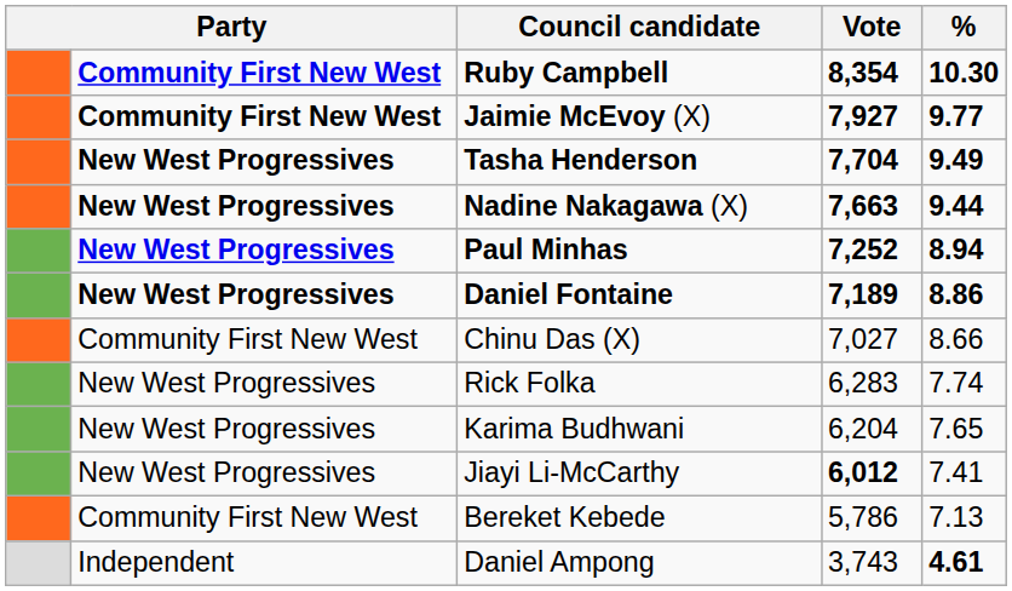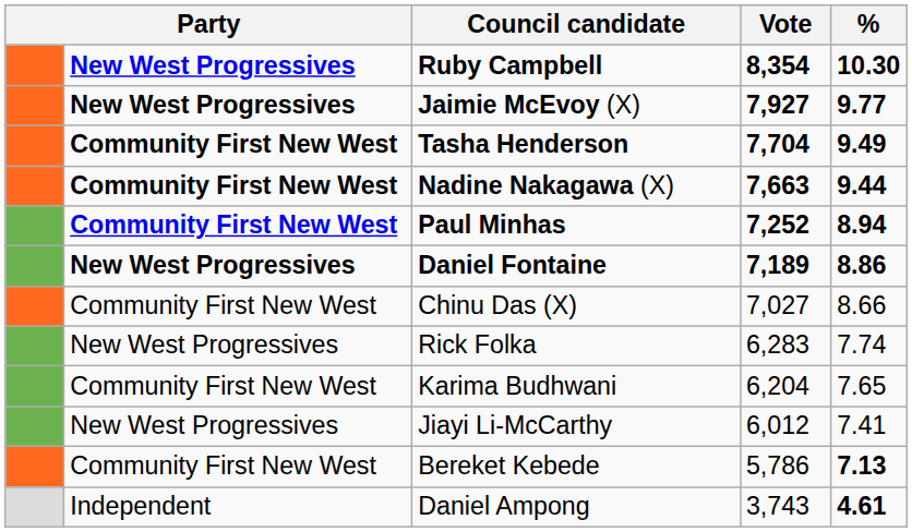 <table class="wikitable">
 <tr>
 <th width="250px" colspan="2">Party</th>
 <th width="200px">Council candidate</th>
 <th width="50px">Vote</th>
 <th width="30px">%</th>
 </tr>
 <tr>
 <td style="background:#ff681d;" width="30px"> </td>
-<td><strong><a href='#'>Community First New West</a></strong></td>
+<td><strong><a href='#'>New West Progressives</a></strong></td>
 <td><strong>Ruby Campbell</strong> </td>
 <td><strong>8,354</strong></td>
 <td><strong>10.30</strong></td>
 </tr>
 <tr>
 <td style="background:#ff681d;" width="30px"> </td>
-<td><strong>Community First New West</strong></td>
+<td><strong>New West Progressives</strong></td>
 <td><strong>Jaimie McEvoy</strong> (X) </td>
 <td><strong>7,927</strong></td>
 <td><strong>9.77</strong></td>
 </tr>
 <tr>
 <td style="background:#ff681d;" width="30px"> </td>
-<td><strong>New West Progressives</strong></td>
+<td><strong>Community First New West</strong></td>
 <td><strong>Tasha Henderson</strong> </td>
 <td><strong>7,704</strong></td>
 <td><strong>9.49</strong></td>
 </tr>
 <tr>
 <td style="background:#ff681d;" width="30px"> </td>
-<td><strong>New West Progressives</strong></td>
+<td><strong>Community First New West</strong></td>
 <td><strong>Nadine Nakagawa</strong> (X) </td>
 <td><strong>7,663</strong></td>
 <td><strong>9.44</strong></td>
 </tr>
 <tr>
 <td style="background:#6bb24f;" width="30px"> </td>
-<td><strong><a href='#'>New West Progressives</a></strong></td>
+<td><strong><a href='#'>Community First New West</a></strong></td>
 <td><strong>Paul Minhas</strong> </td>
 <td><strong>7,252</strong></td>
 <td><strong>8.94</strong></td>
 </tr>
 <tr>
 <td style="background:#6bb24f;" width="30px"> </td>
 <td><strong>New West Progressives</strong></td>
 <td><strong>Daniel Fontaine</strong> </td>
 <td><strong>7,189</strong></td>
 <td><strong>8.86</strong></td>
 </tr>
 <tr>
 <td style="background:#ff681d;" width="30px"> </td>
 <td>Community First New West</td>
 <td>Chinu Das (X)</td>
 <td>7,027</td>
 <td>8.66</td>
 </tr>
 <tr>
 <td style="background:#6bb24f;" width="30px"> </td>
 <td>New West Progressives</td>
 <td>Rick Folka</td>
 <td>6,283</td>
 <td>7.74</td>
 </tr>
 <tr>
 <td style="background:#6bb24f;" width="30px"> </td>
-<td>New West Progressives</td>
+<td>Community First New West</td>
 <td>Karima Budhwani</td>
 <td>6,204</td>
 <td>7.65</td>
 </tr>
 <tr>
 <td style="background:#6bb24f;" width="30px"> </td>
 <td>New West Progressives</td>
 <td>Jiayi Li-McCarthy</td>
-<td><strong>6,012</strong></td>
+<td>6,012</td>
 <td>7.41</td>
 </tr>
 <tr>
 <td style="background:#ff681d;" width="30px"> </td>
 <td>Community First New West</td>
 <td>Bereket Kebede</td>
 <td>5,786</td>
-<td>7.13</td>
+<td><strong>7.13</strong></td>
 </tr>
 <tr>
 <td style="background:gainsboro" width="30px"> </td>
 <td>Independent</td>
 <td>Daniel Ampong</td>
 <td>3,743</td>
 <td><strong>4.61</strong></td>
 </tr>
 </table>
